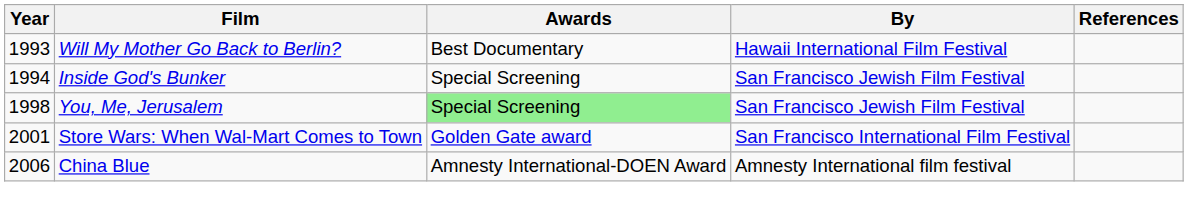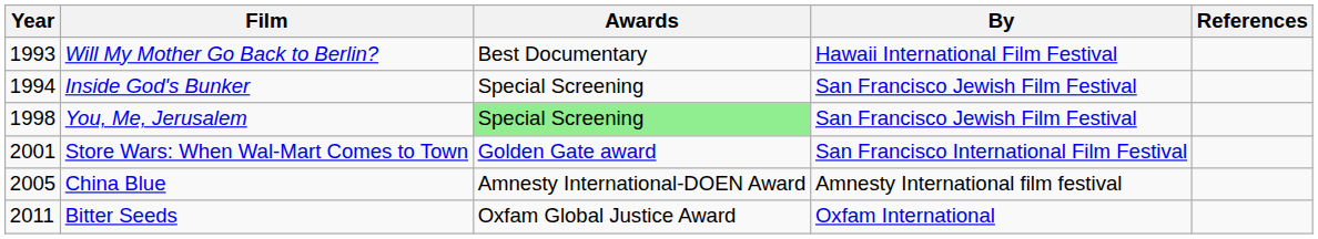 <table class="wikitable">
 <tr>
 <th>Year</th>
 <th>Film</th>
 <th>Awards</th>
 <th>By</th>
 <th>References</th>
 </tr>
 <tr>
 <td>1993</td>
 <td><em><a href='#'>Will My Mother Go Back to Berlin?</a></em></td>
 <td>Best Documentary</td>
 <td><a href='#'>Hawaii International Film Festival</a></td>
 <td></td>
 </tr>
 <tr>
 <td>1994</td>
 <td><em><a href='#'>Inside God's Bunker</a></em></td>
 <td>Special Screening</td>
 <td><a href='#'>San Francisco Jewish Film Festival</a></td>
 <td></td>
 </tr>
 <tr>
 <td>1998</td>
 <td><em><a href='#'>You, Me, Jerusalem</a></em></td>
 <td style="background: lightgreen;">Special Screening</td>
 <td><a href='#'>San Francisco Jewish Film Festival</a></td>
 <td></td>
 </tr>
 <tr>
 <td>2001</td>
 <td><a href='#'>Store Wars: When Wal-Mart Comes to Town</a></td>
 <td><a href='#'>Golden Gate award</a></td>
 <td><a href='#'>San Francisco International Film Festival</a></td>
 <td></td>
 </tr>
 <tr>
-<td>2006</td>
+<td>2005</td>
 <td><a href='#'>China Blue</a></td>
 <td>Amnesty International-DOEN Award</td>
 <td>Amnesty International film festival</td>
 <td></td>
 </tr>
+<tr>
+<td>2011</td>
+<td><a href='#'>Bitter Seeds</a></td>
+<td>Oxfam Global Justice Award</td>
+<td><a href='#'>Oxfam International</a></td>
+<td></td>
+</tr>
 </table>
